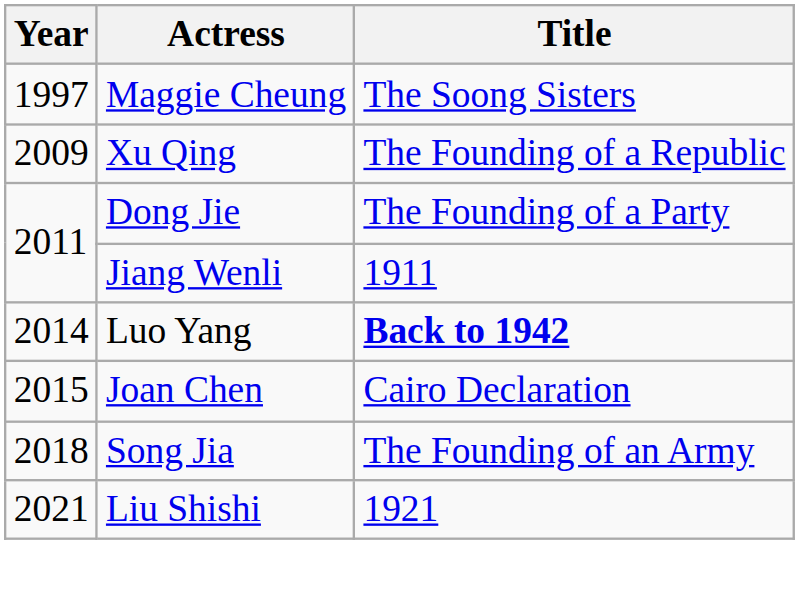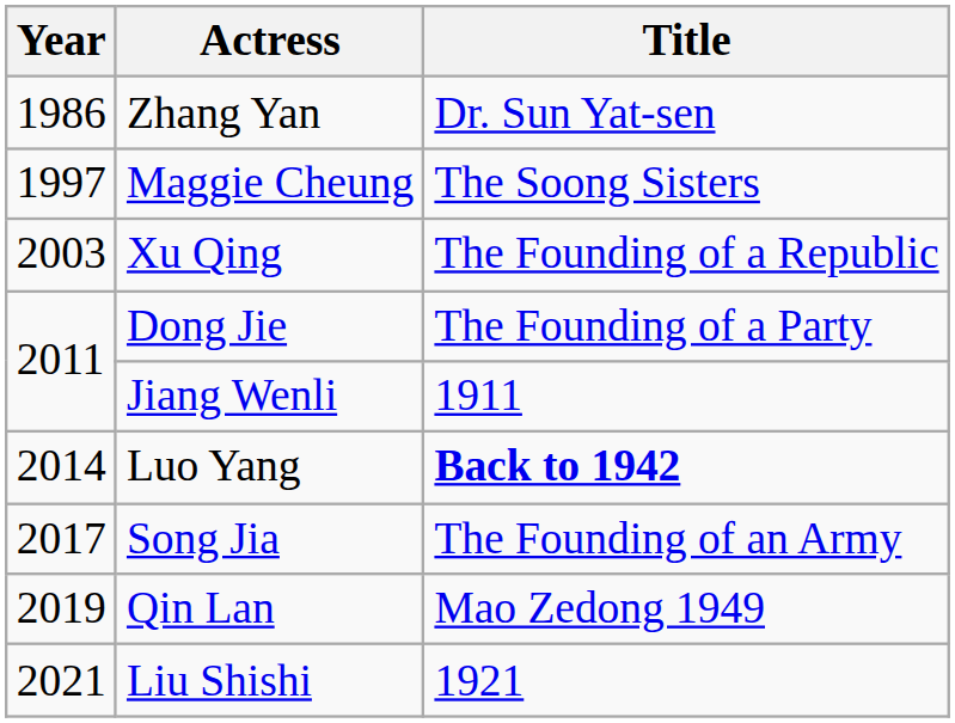 <table class="wikitable sortable">
 <tr>
 <th>Year</th>
 <th>Actress</th>
 <th>Title</th>
 </tr>
 <tr>
+<td>1986</td>
+<td>Zhang Yan</td>
+<td><a href='#'>Dr. Sun Yat-sen</a></td>
+</tr>
+<tr>
 <td>1997</td>
 <td><a href='#'>Maggie Cheung</a></td>
 <td><a href='#'>The Soong Sisters</a></td>
 </tr>
 <tr>
-<td>2009</td>
+<td>2003</td>
 <td><a href='#'>Xu Qing</a></td>
 <td><a href='#'>The Founding of a Republic</a></td>
 </tr>
 <tr>
 <td rowspan="2">2011</td>
 <td><a href='#'>Dong Jie</a></td>
 <td><a href='#'>The Founding of a Party</a></td>
 </tr>
 <tr>
 <td><a href='#'>Jiang Wenli</a></td>
 <td><a href='#'>1911</a></td>
 </tr>
 <tr>
 <td>2014</td>
 <td>Luo Yang</td>
 <td><strong><a href='#'>Back to 1942</a></strong></td>
 </tr>
 <tr>
-<td>2015</td>
-<td><a href='#'>Joan Chen</a></td>
-<td><a href='#'>Cairo Declaration</a></td>
+<td>2017</td>
+<td><a href='#'>Song Jia</a></td>
+<td><a href='#'>The Founding of an Army</a></td>
 </tr>
 <tr>
-<td>2018</td>
-<td><a href='#'>Song Jia</a></td>
-<td><a href='#'>The Founding of an Army</a></td>
+<td>2019</td>
+<td><a href='#'>Qin Lan</a></td>
+<td><a href='#'>Mao Zedong 1949</a></td>
 </tr>
 <tr>
 <td>2021</td>
 <td><a href='#'>Liu Shishi</a></td>
 <td><a href='#'>1921</a></td>
 </tr>
 </table>
